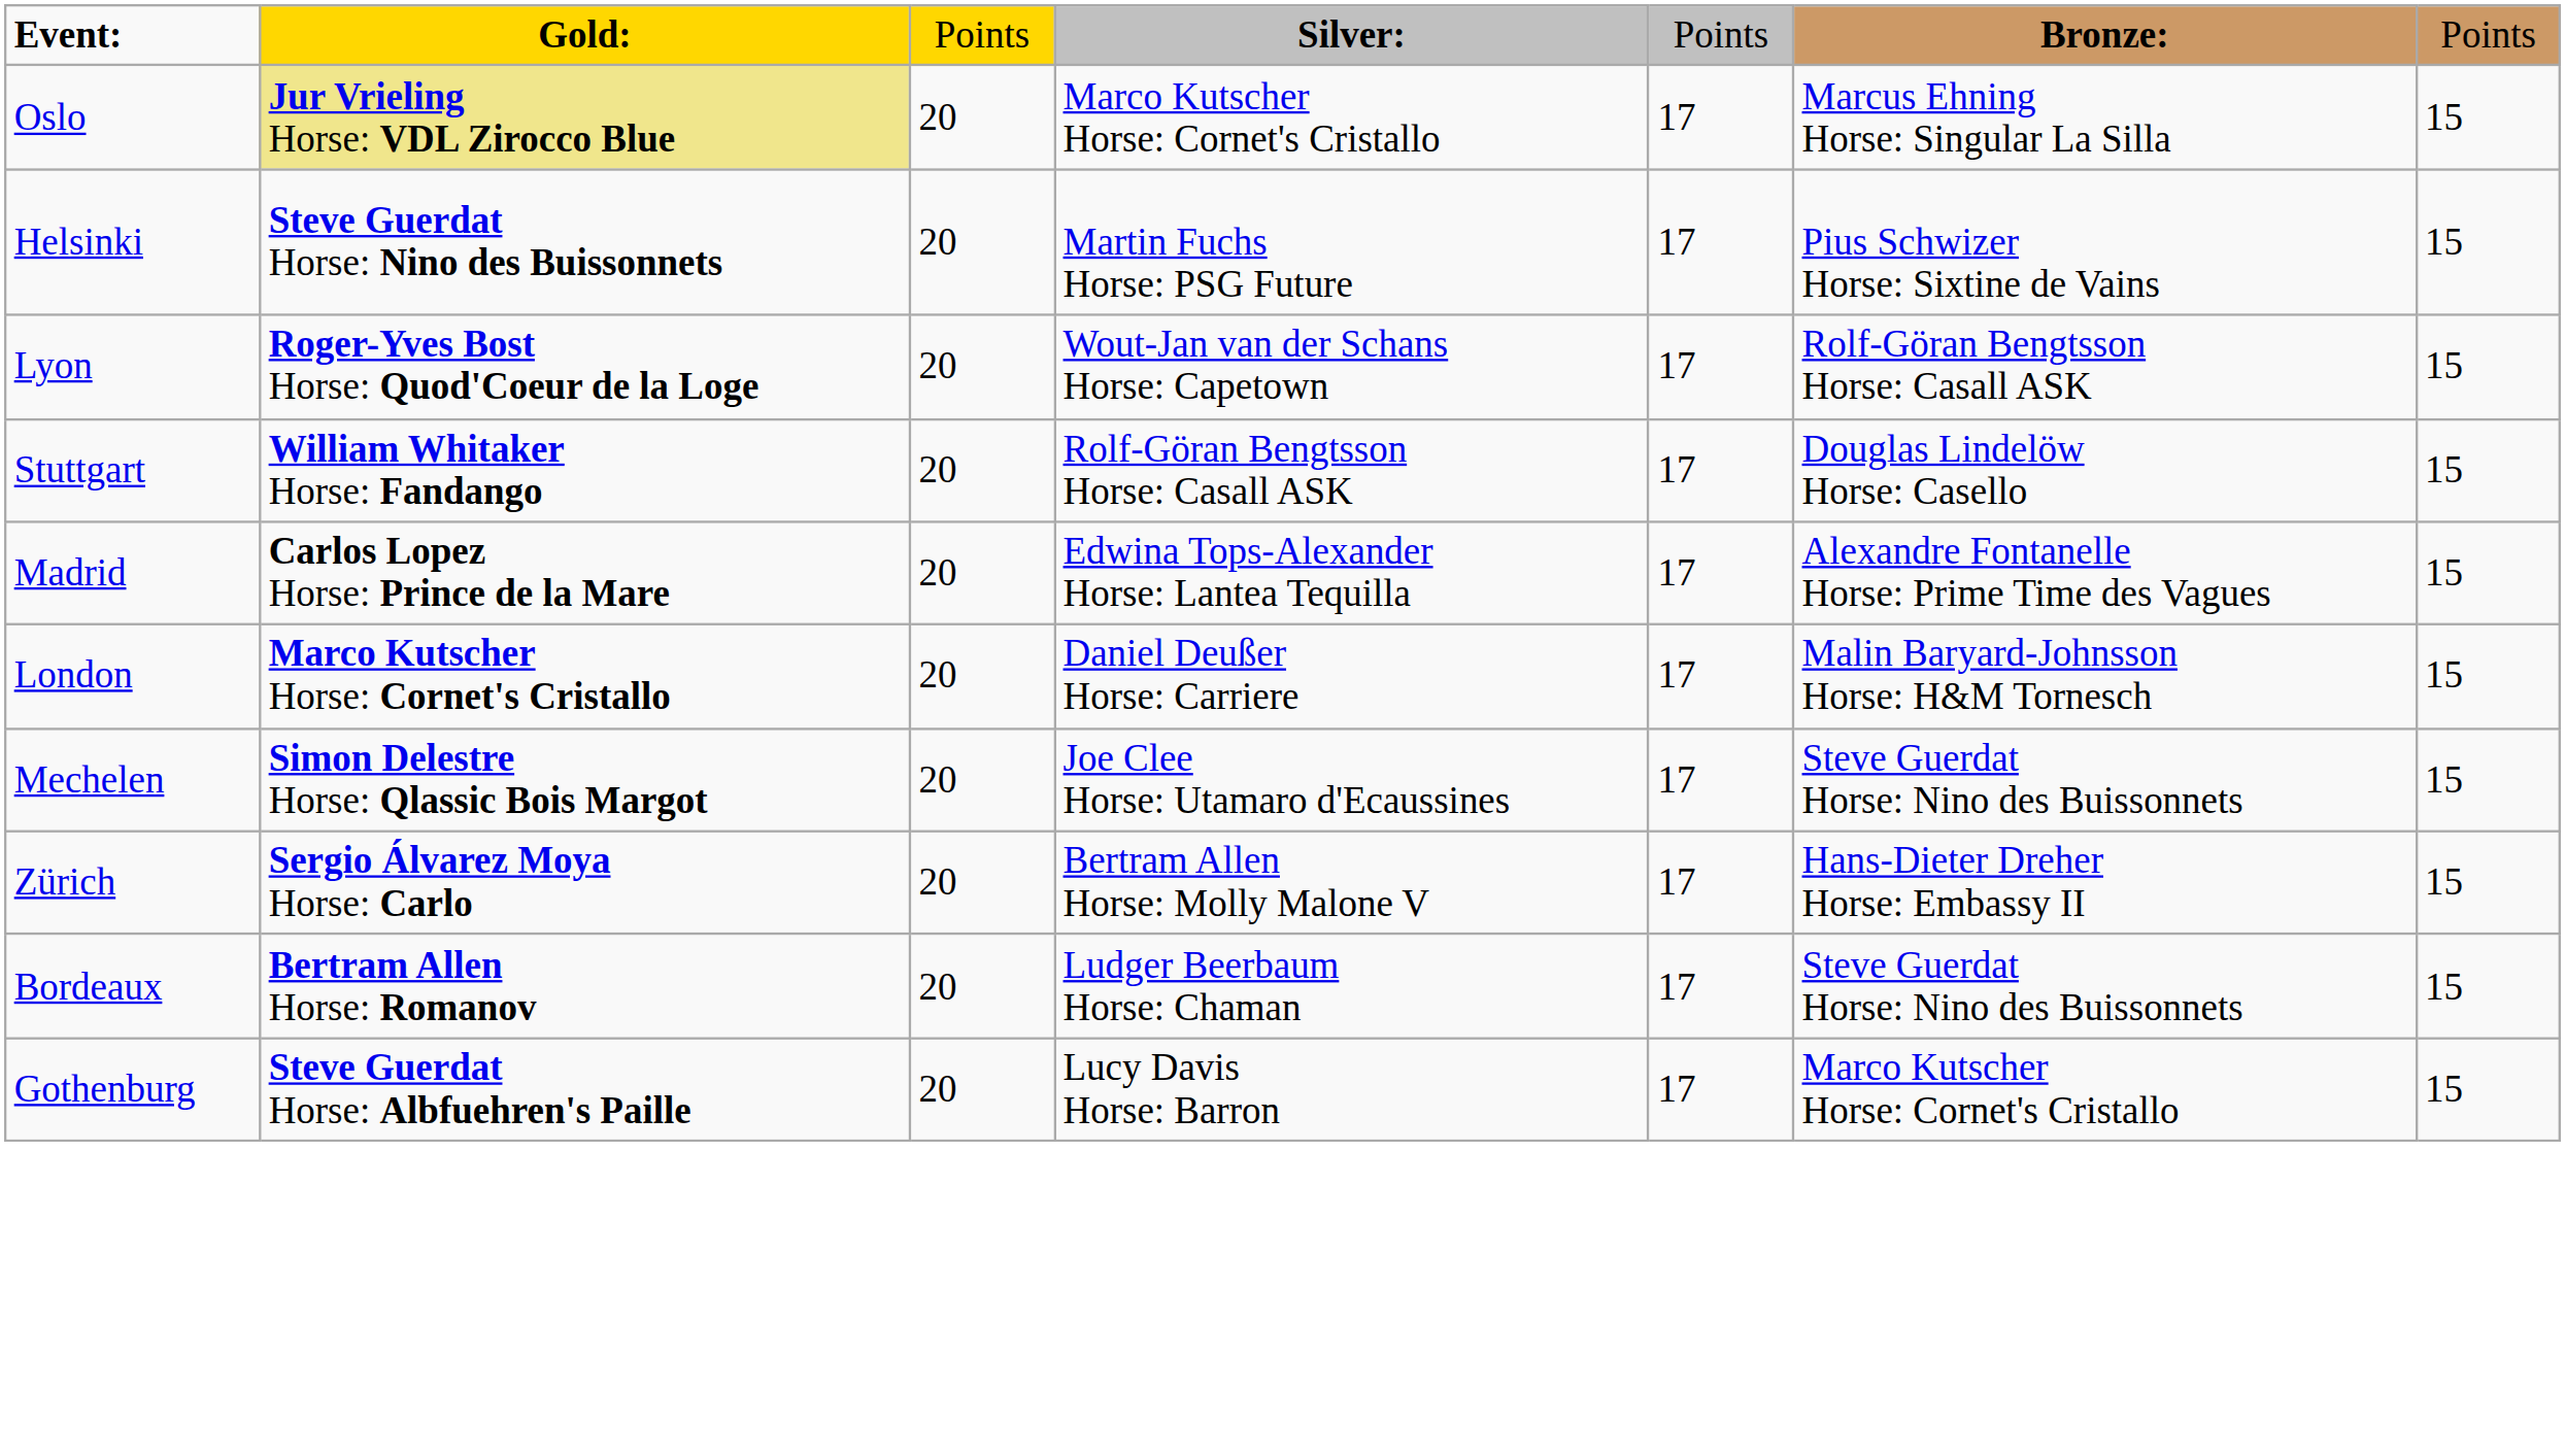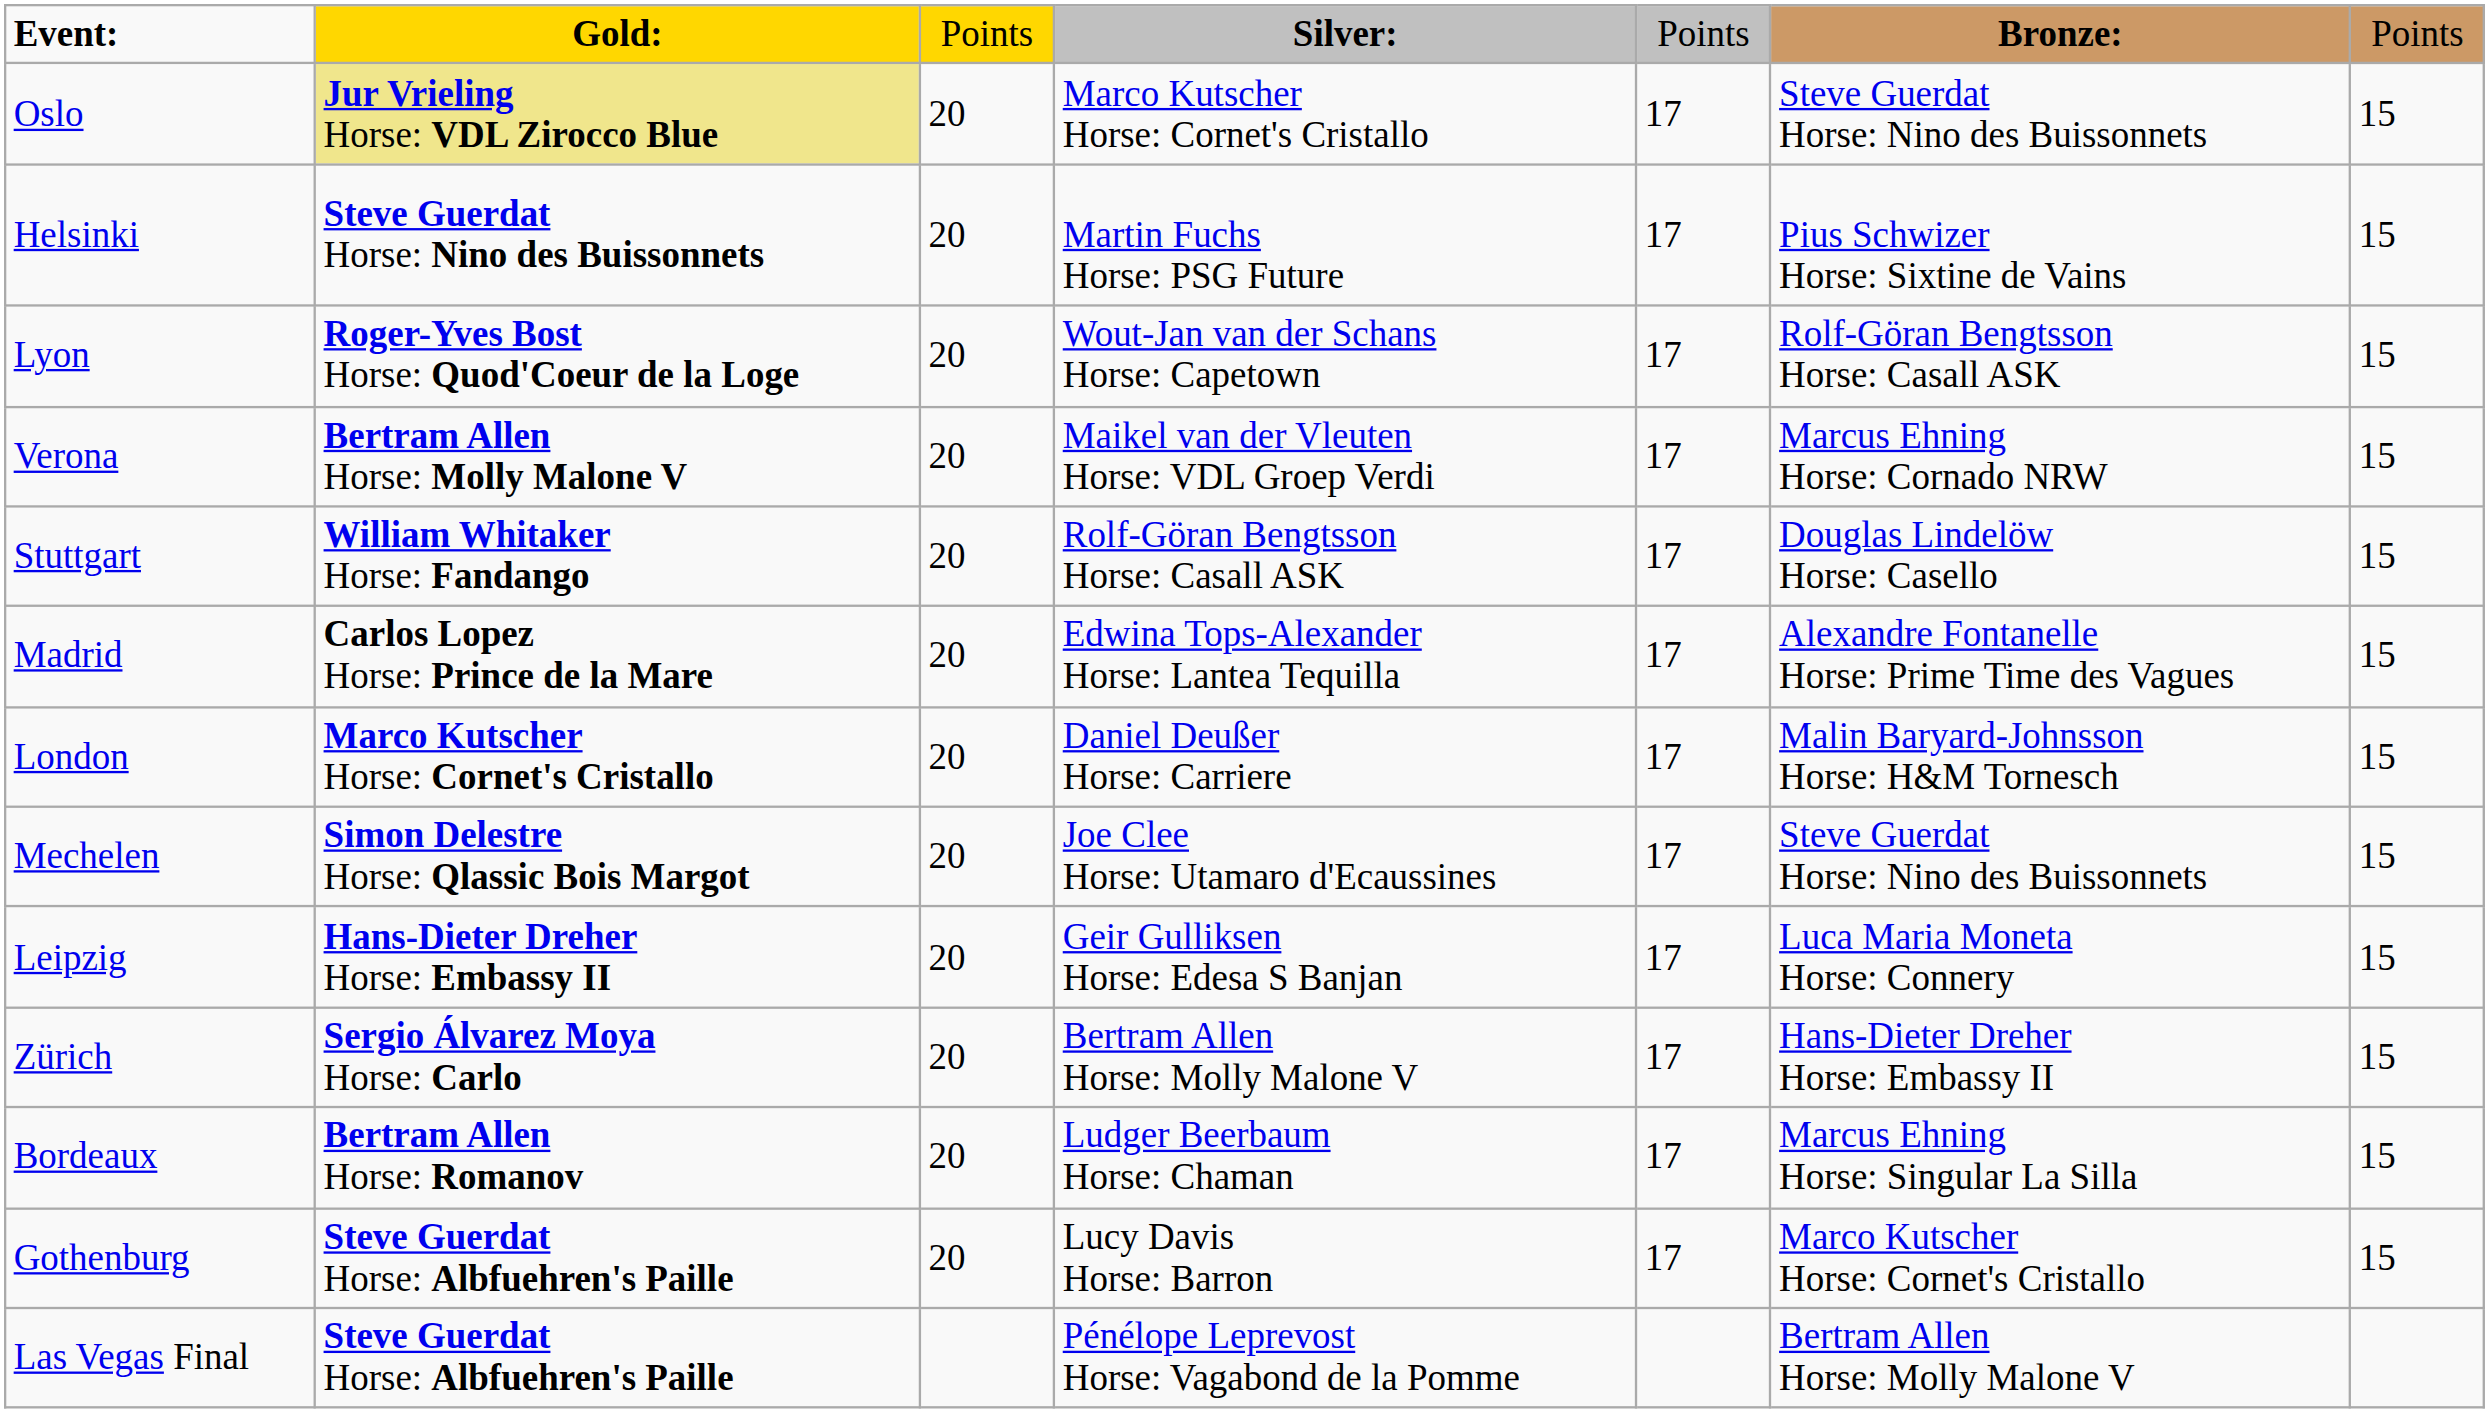 <table class="wikitable" style="width:85%;">
 <tr>
 <td><strong>Event:</strong></td>
 <td !  style="text-align:center; background:gold;"><strong>Gold:</strong></td>
 <td !  style="text-align:center; background:gold;">Points</td>
 <td !  style="text-align:center; background:silver;"><strong>Silver:</strong></td>
 <td !  style="text-align:center; background:silver;">Points</td>
 <td !  style="text-align:center; background:#c96;"><strong>Bronze:</strong></td>
 <td !  style="text-align:center; background:#c96;">Points</td>
 </tr>
 <tr>
 <td><a href='#'>Oslo</a></td>
 <td style="background: khaki;"><strong><a href='#'>Jur Vrieling</a></strong><br>Horse: <strong>VDL Zirocco Blue</strong></td>
 <td>20</td>
 <td> <a href='#'>Marco Kutscher</a><br>Horse: Cornet's Cristallo</td>
 <td>17</td>
-<td> <a href='#'>Marcus Ehning</a><br>Horse: Singular La Silla</td>
+<td> <a href='#'>Steve Guerdat</a><br>Horse: Nino des Buissonnets</td>
 <td>15</td>
 </tr>
 <tr>
 <td><a href='#'>Helsinki</a></td>
 <td> <strong><a href='#'>Steve Guerdat</a></strong><br>Horse: <strong>Nino des Buissonnets</strong></td>
 <td>20</td>
 <td> <br><a href='#'>Martin Fuchs</a><br>Horse: PSG Future</td>
 <td>17</td>
 <td> <br><a href='#'>Pius Schwizer</a><br>Horse: Sixtine de Vains</td>
 <td>15</td>
 </tr>
 <tr>
 <td><a href='#'>Lyon</a></td>
 <td> <strong><a href='#'>Roger-Yves Bost</a></strong><br>Horse: <strong>Quod'Coeur de la Loge</strong></td>
 <td>20</td>
 <td> <a href='#'>Wout-Jan van der Schans</a><br>Horse: Capetown</td>
 <td>17</td>
 <td> <a href='#'>Rolf-Göran Bengtsson</a><br>Horse: Casall ASK</td>
+<td>15</td>
+</tr>
+<tr>
+<td><a href='#'>Verona</a></td>
+<td> <strong><a href='#'>Bertram Allen</a></strong><br>Horse: <strong>Molly Malone V</strong></td>
+<td>20</td>
+<td> <a href='#'>Maikel van der Vleuten</a><br>Horse: VDL Groep Verdi</td>
+<td>17</td>
+<td> <a href='#'>Marcus Ehning</a><br>Horse: Cornado NRW</td>
 <td>15</td>
 </tr>
 <tr>
 <td><a href='#'>Stuttgart</a></td>
 <td> <strong><a href='#'>William Whitaker</a></strong><br>Horse: <strong>Fandango</strong></td>
 <td>20</td>
 <td> <a href='#'>Rolf-Göran Bengtsson</a><br>Horse: Casall ASK</td>
 <td>17</td>
 <td> <a href='#'>Douglas Lindelöw</a><br>Horse: Casello</td>
 <td>15</td>
 </tr>
 <tr>
 <td><a href='#'>Madrid</a></td>
 <td> <strong>Carlos Lopez</strong><br>Horse: <strong>Prince de la Mare</strong></td>
 <td>20</td>
 <td> <a href='#'>Edwina Tops-Alexander</a><br>Horse: Lantea Tequilla</td>
 <td>17</td>
 <td> <a href='#'>Alexandre Fontanelle</a><br>Horse: Prime Time des Vagues</td>
 <td>15</td>
 </tr>
 <tr>
 <td><a href='#'>London</a></td>
 <td> <strong><a href='#'>Marco Kutscher</a></strong><br>Horse: <strong>Cornet's Cristallo</strong></td>
 <td>20</td>
 <td> <a href='#'>Daniel Deußer</a><br>Horse: Carriere</td>
 <td>17</td>
 <td> <a href='#'>Malin Baryard-Johnsson</a><br>Horse: H&M Tornesch</td>
 <td>15</td>
 </tr>
 <tr>
 <td><a href='#'>Mechelen</a></td>
 <td> <strong><a href='#'>Simon Delestre</a></strong><br>Horse: <strong>Qlassic Bois Margot</strong></td>
 <td>20</td>
 <td> <a href='#'>Joe Clee</a><br>Horse: Utamaro d'Ecaussines</td>
 <td>17</td>
 <td> <a href='#'>Steve Guerdat</a><br>Horse: Nino des Buissonnets</td>
 <td>15</td>
 </tr>
 <tr>
+<td><a href='#'>Leipzig</a></td>
+<td> <strong><a href='#'>Hans-Dieter Dreher</a></strong><br>Horse: <strong>Embassy II</strong></td>
+<td>20</td>
+<td> <a href='#'>Geir Gulliksen</a><br>Horse: Edesa S Banjan</td>
+<td>17</td>
+<td> <a href='#'>Luca Maria Moneta</a><br>Horse: Connery</td>
+<td>15</td>
+</tr>
+<tr>
 <td><a href='#'>Zürich</a></td>
 <td> <strong><a href='#'>Sergio Álvarez Moya</a></strong><br>Horse: <strong>Carlo</strong></td>
 <td>20</td>
 <td> <a href='#'>Bertram Allen</a><br>Horse: Molly Malone V</td>
 <td>17</td>
 <td> <a href='#'>Hans-Dieter Dreher</a><br>Horse: Embassy II</td>
 <td>15</td>
 </tr>
 <tr>
 <td><a href='#'>Bordeaux</a></td>
 <td> <strong><a href='#'>Bertram Allen</a></strong><br>Horse: <strong>Romanov</strong></td>
 <td>20</td>
 <td> <a href='#'>Ludger Beerbaum</a><br>Horse: Chaman</td>
 <td>17</td>
-<td> <a href='#'>Steve Guerdat</a><br>Horse: Nino des Buissonnets</td>
+<td> <a href='#'>Marcus Ehning</a><br>Horse: Singular La Silla</td>
 <td>15</td>
 </tr>
 <tr>
 <td><a href='#'>Gothenburg</a></td>
 <td> <strong><a href='#'>Steve Guerdat</a></strong><br>Horse: <strong>Albfuehren's Paille</strong></td>
 <td>20</td>
 <td> Lucy Davis<br>Horse: Barron</td>
 <td>17</td>
 <td> <a href='#'>Marco Kutscher</a><br>Horse: Cornet's Cristallo</td>
 <td>15</td>
 </tr>
+<tr>
+<td><a href='#'>Las Vegas</a> Final</td>
+<td> <strong><a href='#'>Steve Guerdat</a></strong><br>Horse: <strong>Albfuehren's Paille</strong></td>
+<td></td>
+<td> <a href='#'>Pénélope Leprevost</a><br>Horse: Vagabond de la Pomme</td>
+<td></td>
+<td> <a href='#'>Bertram Allen</a><br>Horse: Molly Malone V</td>
+<td></td>
+</tr>
 </table>
